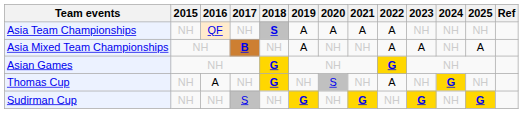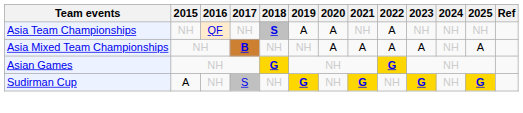 <table class="wikitable" style="font-size: 90%; text-align:center">
 <tr>
 <th>Team events</th>
 <th>2015</th>
 <th>2016</th>
 <th>2017</th>
 <th>2018</th>
 <th>2019</th>
 <th>2020</th>
 <th>2021</th>
 <th>2022</th>
 <th>2023</th>
 <th>2024</th>
 <th>2025</th>
 <th>Ref</th>
 </tr>
 <tr>
 <td bgcolor="#ECF2FF"; align="left"><a href='#'>Asia Team Championships</a></td>
 <td style=color:#ccc>NH</td>
 <td bgcolor=FFEBCD><a href='#'>QF</a></td>
 <td style=color:#ccc>NH</td>
 <td bgcolor=silver><strong><a href='#'>S</a></strong></td>
 <td>A</td>
 <td>A</td>
-<td>A</td>
+<td style=color:#ccc>NH</td>
 <td>A</td>
 <td style=color:#ccc>NH</td>
 <td style=color:#ccc>NH</td>
 <td style=color:#ccc>NH</td>
 <td></td>
 </tr>
 <tr>
 <td bgcolor="#ECF2FF"; align="left"><a href='#'>Asia Mixed Team Championships</a></td>
 <td style=color:#ccc colspan="2">NH</td>
 <td bgcolor=CD7F32><strong><a href='#'>B</a></strong></td>
 <td style=color:#ccc>NH</td>
+<td style=color:#ccc>NH</td>
 <td>A</td>
-<td style=color:#ccc>NH</td>
-<td style=color:#ccc>NH</td>
+<td>A</td>
 <td>A</td>
 <td>A</td>
 <td style=color:#ccc>NH</td>
 <td>A</td>
 <td></td>
 </tr>
 <tr>
 <td bgcolor="#ECF2FF"; align="left"><a href='#'>Asian Games</a></td>
 <td colspan="3" style=color:#ccc>NH</td>
 <td bgcolor=Gold><strong><a href='#'>G</a></strong></td>
 <td colspan="3" style=color:#ccc>NH</td>
 <td bgcolor=Gold><strong><a href='#'>G</a></strong></td>
 <td colspan="3" style=color:#ccc>NH</td>
 <td></td>
 </tr>
 <tr>
-<td bgcolor="#ECF2FF"; align="left"><a href='#'>Thomas Cup</a></td>
-<td style=color:#ccc>NH</td>
+<td bgcolor="#ECF2FF"; align="left"><a href='#'>Sudirman Cup</a></td>
 <td>A</td>
-<td style=color:#ccc>NH</td>
-<td bgcolor=Gold><strong><a href='#'>G</a></strong></td>
-<td style=color:#ccc>NH</td>
-<td bgcolor=silver><a href='#'>S</a></td>
-<td style=color:#ccc>NH</td>
-<td>A</td>
-<td style=color:#ccc>NH</td>
-<td bgcolor=Gold><strong><a href='#'>G</a></strong></td>
-<td style=color:#ccc>NH</td>
-<td></td>
-</tr>
-<tr>
-<td bgcolor="#ECF2FF"; align="left"><a href='#'>Sudirman Cup</a></td>
-<td style=color:#ccc>NH</td>
 <td style=color:#ccc>NH</td>
 <td bgcolor=Silver><a href='#'>S</a></td>
 <td style=color:#ccc>NH</td>
 <td bgcolor=Gold><strong><a href='#'>G</a></strong></td>
 <td style=color:#ccc>NH</td>
 <td bgcolor=Gold><strong><a href='#'>G</a></strong></td>
 <td style=color:#ccc>NH</td>
 <td bgcolor=Gold><strong><a href='#'>G</a></strong></td>
 <td style=color:#ccc>NH</td>
 <td bgcolor=gold><a href='#'><strong>G</strong></a></td>
 <td></td>
 </tr>
 </table>
